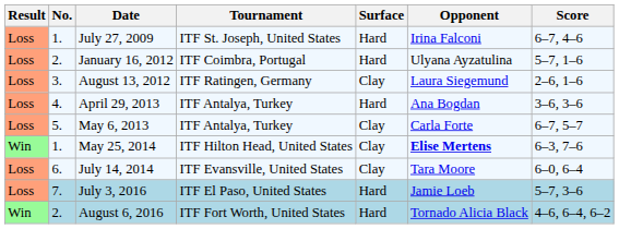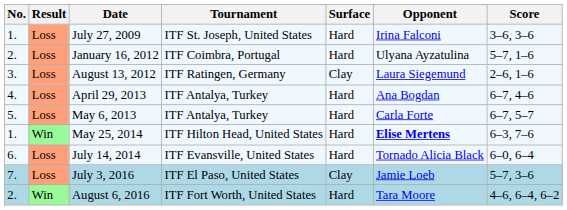 <table class="sortable wikitable">
 <tr>
+<th>No.</th>
 <th>Result</th>
-<th>No.</th>
 <th>Date</th>
 <th>Tournament</th>
 <th>Surface</th>
 <th>Opponent</th>
 <th class="unsortable">Score</th>
 </tr>
 <tr style="background:#f0f8ff;">
+<td>1.</td>
 <td style="background:#ffa07a;">Loss</td>
-<td>1.</td>
 <td>July 27, 2009</td>
 <td>ITF St. Joseph, United States</td>
 <td>Hard</td>
 <td> <a href='#'>Irina Falconi</a></td>
-<td>6–7, 4–6</td>
+<td>3–6, 3–6</td>
 </tr>
 <tr style="background:#f0f8ff;">
+<td>2.</td>
 <td style="background:#ffa07a;">Loss</td>
-<td>2.</td>
 <td>January 16, 2012</td>
 <td>ITF Coimbra, Portugal</td>
 <td>Hard</td>
 <td> Ulyana Ayzatulina</td>
 <td>5–7, 1–6</td>
 </tr>
 <tr style="background:#f0f8ff;">
+<td>3.</td>
 <td style="background:#ffa07a;">Loss</td>
-<td>3.</td>
 <td>August 13, 2012</td>
 <td>ITF Ratingen, Germany</td>
 <td>Clay</td>
 <td> <a href='#'>Laura Siegemund</a></td>
 <td>2–6, 1–6</td>
 </tr>
 <tr style="background:#f0f8ff;">
+<td>4.</td>
 <td style="background:#ffa07a;">Loss</td>
-<td>4.</td>
 <td>April 29, 2013</td>
 <td>ITF Antalya, Turkey</td>
 <td>Hard</td>
 <td> <a href='#'>Ana Bogdan</a></td>
-<td>3–6, 3–6</td>
+<td>6–7, 4–6</td>
 </tr>
 <tr style="background:#f0f8ff;">
+<td>5.</td>
 <td style="background:#ffa07a;">Loss</td>
-<td>5.</td>
 <td>May 6, 2013</td>
 <td>ITF Antalya, Turkey</td>
-<td>Clay</td>
+<td>Hard</td>
 <td> <a href='#'>Carla Forte</a></td>
 <td>6–7, 5–7</td>
 </tr>
 <tr style="background:#f0f8ff;">
+<td>1.</td>
 <td style="background:#98fb98;">Win</td>
-<td>1.</td>
 <td>May 25, 2014</td>
 <td>ITF Hilton Head, United States</td>
-<td>Clay</td>
+<td>Hard</td>
 <td><strong> <a href='#'>Elise Mertens</a></strong></td>
 <td>6–3, 7–6</td>
 </tr>
 <tr style="background:#f0f8ff;">
+<td>6.</td>
 <td style="background:#ffa07a;">Loss</td>
-<td>6.</td>
 <td>July 14, 2014</td>
 <td>ITF Evansville, United States</td>
-<td>Clay</td>
-<td> <a href='#'>Tara Moore</a></td>
+<td>Hard</td>
+<td> <a href='#'>Tornado Alicia Black</a></td>
 <td>6–0, 6–4</td>
 </tr>
 <tr style="background:lightblue;">
+<td>7.</td>
 <td style="background:#ffa07a;">Loss</td>
-<td>7.</td>
 <td>July 3, 2016</td>
 <td>ITF El Paso, United States</td>
-<td>Hard</td>
+<td>Clay</td>
 <td> <a href='#'>Jamie Loeb</a></td>
 <td>5–7, 3–6</td>
 </tr>
 <tr style="background:lightblue;">
+<td>2.</td>
 <td style="background:#98fb98;">Win</td>
-<td>2.</td>
 <td>August 6, 2016</td>
 <td>ITF Fort Worth, United States</td>
 <td>Hard</td>
-<td> <a href='#'>Tornado Alicia Black</a></td>
+<td> <a href='#'>Tara Moore</a></td>
 <td>4–6, 6–4, 6–2</td>
 </tr>
 </table>
